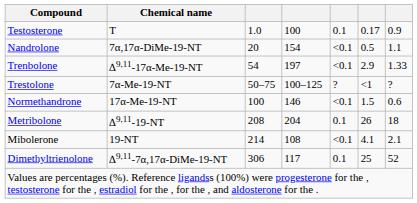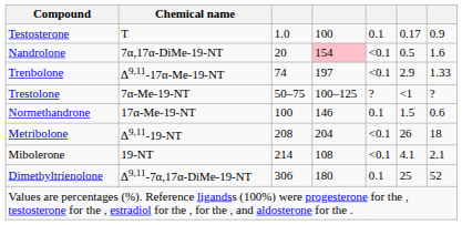 <table class="wikitable center sortable mw-collapsible mw-collapsed" style="width:600px; text-align:left; margin-left:auto; margin-right:auto; border:none;">
 <tr>
 <th>Compound</th>
 <th>Chemical name</th>
 <th></th>
 <th></th>
 <th></th>
 <th></th>
 <th></th>
 </tr>
 <tr>
 <td><a href='#'>Testosterone</a></td>
 <td>T</td>
 <td>1.0</td>
 <td>100</td>
 <td>0.1</td>
 <td>0.17</td>
 <td>0.9</td>
 </tr>
 <tr>
 <td><a href='#'>Nandrolone</a></td>
 <td>7α,17α-DiMe-19-NT</td>
 <td>20</td>
-<td>154</td>
+<td style="background: pink;">154</td>
 <td><0.1</td>
 <td>0.5</td>
-<td>1.1</td>
+<td>1.6</td>
 </tr>
 <tr>
 <td><a href='#'>Trenbolone</a></td>
 <td>∆<sup>9,11</sup>-17α-Me-19-NT</td>
-<td>54</td>
+<td>74</td>
 <td>197</td>
 <td><0.1</td>
 <td>2.9</td>
 <td>1.33</td>
 </tr>
 <tr>
 <td><a href='#'>Trestolone</a></td>
 <td>7α-Me-19-NT</td>
 <td>50–75</td>
 <td>100–125</td>
 <td>?</td>
 <td><1</td>
 <td>?</td>
 </tr>
 <tr>
 <td><a href='#'>Normethandrone</a></td>
 <td>17α-Me-19-NT</td>
 <td>100</td>
 <td>146</td>
-<td><0.1</td>
+<td>0.1</td>
 <td>1.5</td>
 <td>0.6</td>
 </tr>
 <tr>
 <td><a href='#'>Metribolone</a></td>
 <td>∆<sup>9,11</sup>-19-NT</td>
 <td>208</td>
 <td>204</td>
-<td>0.1</td>
+<td><0.1</td>
 <td>26</td>
 <td>18</td>
 </tr>
 <tr>
 <td>Mibolerone</td>
 <td>19-NT</td>
 <td>214</td>
 <td>108</td>
 <td><0.1</td>
 <td>4.1</td>
 <td>2.1</td>
 </tr>
 <tr>
 <td><a href='#'>Dimethyltrienolone</a></td>
 <td>∆<sup>9,11</sup>-7α,17α-DiMe-19-NT</td>
 <td>306</td>
-<td>117</td>
+<td>180</td>
 <td>0.1</td>
 <td>25</td>
 <td>52</td>
 </tr>
 <tr class="sortbottom">
 <td colspan="9" style="width: 1px;">Values are percentages (%). Reference <a href='#'>ligands</a>s (100%) were <a href='#'>progesterone</a> for the , <a href='#'>testosterone</a> for the , <a href='#'>estradiol</a> for the ,  for the , and <a href='#'>aldosterone</a> for the .</td>
 </tr>
 </table>
